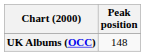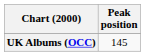 <table class="wikitable sortable plainrowheaders" style="text-align:center">
 <tr>
 <th scope="col">Chart (2000)</th>
 <th scope="col">Peak<br>position</th>
 </tr>
 <tr>
 </tr>
 <tr>
 </tr>
 <tr>
 <th scope="row">UK Albums (<a href='#'>OCC</a>)</th>
-<td>148</td>
+<td>145</td>
 </tr>
 </table>
